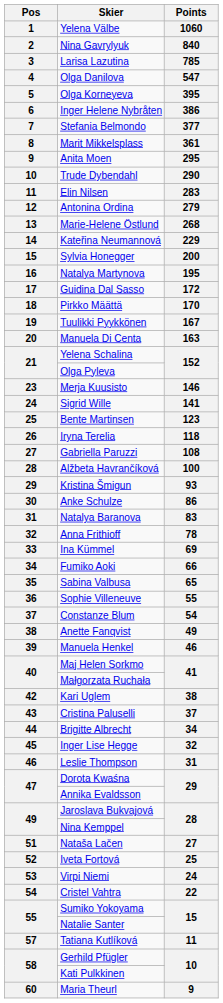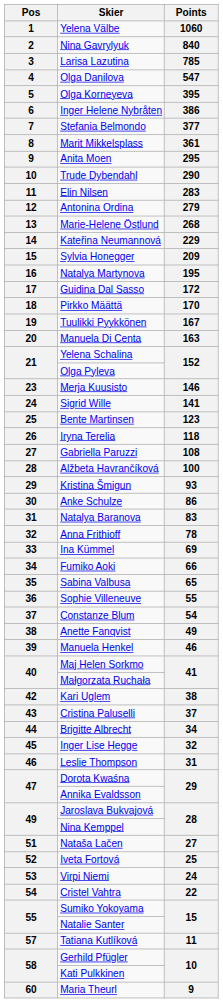 <table class="wikitable" style="font-size: 88%">
 <tr valign="top">
 <th width="25%">Pos</th>
 <th width="50%">Skier</th>
 <th width="25%">Points</th>
 </tr>
 <tr>
 <th>1</th>
 <td> <a href='#'>Yelena Välbe</a></td>
 <th>1060</th>
 </tr>
 <tr>
 <th>2</th>
 <td> <a href='#'>Nina Gavrylyuk</a></td>
 <th>840</th>
 </tr>
 <tr>
 <th>3</th>
 <td> <a href='#'>Larisa Lazutina</a></td>
 <th>785</th>
 </tr>
 <tr>
 <th>4</th>
 <td> <a href='#'>Olga Danilova</a></td>
 <th>547</th>
 </tr>
 <tr>
 <th>5</th>
 <td> <a href='#'>Olga Korneyeva</a></td>
 <th>395</th>
 </tr>
 <tr>
 <th>6</th>
 <td> <a href='#'>Inger Helene Nybråten</a></td>
 <th>386</th>
 </tr>
 <tr>
 <th>7</th>
 <td> <a href='#'>Stefania Belmondo</a></td>
 <th>377</th>
 </tr>
 <tr>
 <th>8</th>
 <td> <a href='#'>Marit Mikkelsplass</a></td>
 <th>361</th>
 </tr>
 <tr>
 <th>9</th>
 <td> <a href='#'>Anita Moen</a></td>
 <th>295</th>
 </tr>
 <tr>
 <th>10</th>
 <td> <a href='#'>Trude Dybendahl</a></td>
 <th>290</th>
 </tr>
 <tr>
 <th>11</th>
 <td> <a href='#'>Elin Nilsen</a></td>
 <th>283</th>
 </tr>
 <tr>
 <th>12</th>
 <td> <a href='#'>Antonina Ordina</a></td>
 <th>279</th>
 </tr>
 <tr>
 <th>13</th>
 <td> <a href='#'>Marie-Helene Östlund</a></td>
 <th>268</th>
 </tr>
 <tr>
 <th>14</th>
 <td> <a href='#'>Kateřina Neumannová</a></td>
 <th>229</th>
 </tr>
 <tr>
 <th>15</th>
 <td> <a href='#'>Sylvia Honegger</a></td>
-<th>200</th>
+<th>209</th>
 </tr>
 <tr>
 <th>16</th>
 <td> <a href='#'>Natalya Martynova</a></td>
 <th>195</th>
 </tr>
 <tr>
 <th>17</th>
 <td> <a href='#'>Guidina Dal Sasso</a></td>
 <th>172</th>
 </tr>
 <tr>
 <th>18</th>
 <td> <a href='#'>Pirkko Määttä</a></td>
 <th>170</th>
 </tr>
 <tr>
 <th>19</th>
 <td> <a href='#'>Tuulikki Pyykkönen</a></td>
 <th>167</th>
 </tr>
 <tr>
 <th>20</th>
 <td> <a href='#'>Manuela Di Centa</a></td>
 <th>163</th>
 </tr>
 <tr>
 <th rowspan=2>21</th>
 <td> <a href='#'>Yelena Schalina</a></td>
 <th rowspan=2>152</th>
 </tr>
 <tr>
 <td> <a href='#'>Olga Pyleva</a></td>
 </tr>
 <tr>
 <th>23</th>
 <td> <a href='#'>Merja Kuusisto</a></td>
 <th>146</th>
 </tr>
 <tr>
 <th>24</th>
 <td> <a href='#'>Sigrid Wille</a></td>
 <th>141</th>
 </tr>
 <tr>
 <th>25</th>
 <td> <a href='#'>Bente Martinsen</a></td>
 <th>123</th>
 </tr>
 <tr>
 <th>26</th>
 <td> <a href='#'>Iryna Terelia</a></td>
 <th>118</th>
 </tr>
 <tr>
 <th>27</th>
 <td> <a href='#'>Gabriella Paruzzi</a></td>
 <th>108</th>
 </tr>
 <tr>
 <th>28</th>
 <td> <a href='#'>Alžbeta Havrančíková</a></td>
 <th>100</th>
 </tr>
 <tr>
 <th>29</th>
 <td> <a href='#'>Kristina Šmigun</a></td>
 <th>93</th>
 </tr>
 <tr>
 <th>30</th>
 <td> <a href='#'>Anke Schulze</a></td>
 <th>86</th>
 </tr>
 <tr>
 <th>31</th>
 <td> <a href='#'>Natalya Baranova</a></td>
 <th>83</th>
 </tr>
 <tr>
 <th>32</th>
 <td> <a href='#'>Anna Frithioff</a></td>
 <th>78</th>
 </tr>
 <tr>
 <th>33</th>
 <td> <a href='#'>Ina Kümmel</a></td>
 <th>69</th>
 </tr>
 <tr>
 <th>34</th>
 <td> <a href='#'>Fumiko Aoki</a></td>
 <th>66</th>
 </tr>
 <tr>
 <th>35</th>
 <td> <a href='#'>Sabina Valbusa</a></td>
 <th>65</th>
 </tr>
 <tr>
 <th>36</th>
 <td> <a href='#'>Sophie Villeneuve</a></td>
 <th>55</th>
 </tr>
 <tr>
 <th>37</th>
 <td> <a href='#'>Constanze Blum</a></td>
 <th>54</th>
 </tr>
 <tr>
 <th>38</th>
 <td> <a href='#'>Anette Fanqvist</a></td>
 <th>49</th>
 </tr>
 <tr>
 <th>39</th>
 <td> <a href='#'>Manuela Henkel</a></td>
 <th>46</th>
 </tr>
 <tr>
 <th rowspan=2>40</th>
 <td> <a href='#'>Maj Helen Sorkmo</a></td>
 <th rowspan=2>41</th>
 </tr>
 <tr>
 <td> <a href='#'>Małgorzata Ruchała</a></td>
 </tr>
 <tr>
 <th>42</th>
 <td> <a href='#'>Kari Uglem</a></td>
 <th>38</th>
 </tr>
 <tr>
 <th>43</th>
 <td> <a href='#'>Cristina Paluselli</a></td>
 <th>37</th>
 </tr>
 <tr>
 <th>44</th>
 <td> <a href='#'>Brigitte Albrecht</a></td>
 <th>34</th>
 </tr>
 <tr>
 <th>45</th>
 <td> <a href='#'>Inger Lise Hegge</a></td>
 <th>32</th>
 </tr>
 <tr>
 <th>46</th>
 <td> <a href='#'>Leslie Thompson</a></td>
 <th>31</th>
 </tr>
 <tr>
 <th rowspan=2>47</th>
 <td> <a href='#'>Dorota Kwaśna</a></td>
 <th rowspan=2>29</th>
 </tr>
 <tr>
 <td> <a href='#'>Annika Evaldsson</a></td>
 </tr>
 <tr>
 <th rowspan=2>49</th>
 <td> <a href='#'>Jaroslava Bukvajová</a></td>
 <th rowspan=2>28</th>
 </tr>
 <tr>
 <td> <a href='#'>Nina Kemppel</a></td>
 </tr>
 <tr>
 <th>51</th>
 <td> <a href='#'>Nataša Lačen</a></td>
 <th>27</th>
 </tr>
 <tr>
 <th>52</th>
 <td> <a href='#'>Iveta Fortová</a></td>
 <th>25</th>
 </tr>
 <tr>
 <th>53</th>
 <td> <a href='#'>Virpi Niemi</a></td>
 <th>24</th>
 </tr>
 <tr>
 <th>54</th>
 <td> <a href='#'>Cristel Vahtra</a></td>
 <th>22</th>
 </tr>
 <tr>
 <th rowspan=2>55</th>
 <td> <a href='#'>Sumiko Yokoyama</a></td>
 <th rowspan=2>15</th>
 </tr>
 <tr>
 <td> <a href='#'>Natalie Santer</a></td>
 </tr>
 <tr>
 <th>57</th>
 <td> <a href='#'>Tatiana Kutlíková</a></td>
 <th>11</th>
 </tr>
 <tr>
 <th rowspan=2>58</th>
 <td> <a href='#'>Gerhild Pfügler</a></td>
 <th rowspan=2>10</th>
 </tr>
 <tr>
 <td> <a href='#'>Kati Pulkkinen</a></td>
 </tr>
 <tr>
 <th rowspan=1>60</th>
 <td> <a href='#'>Maria Theurl</a></td>
 <th rowspan=1>9</th>
 </tr>
 </table>
